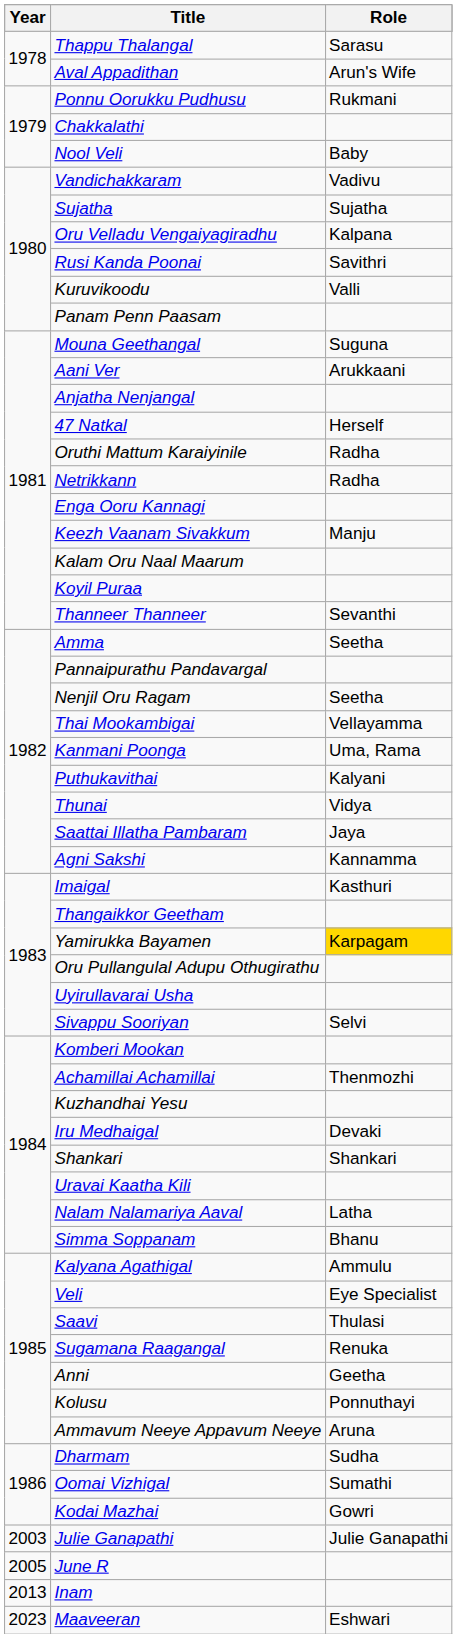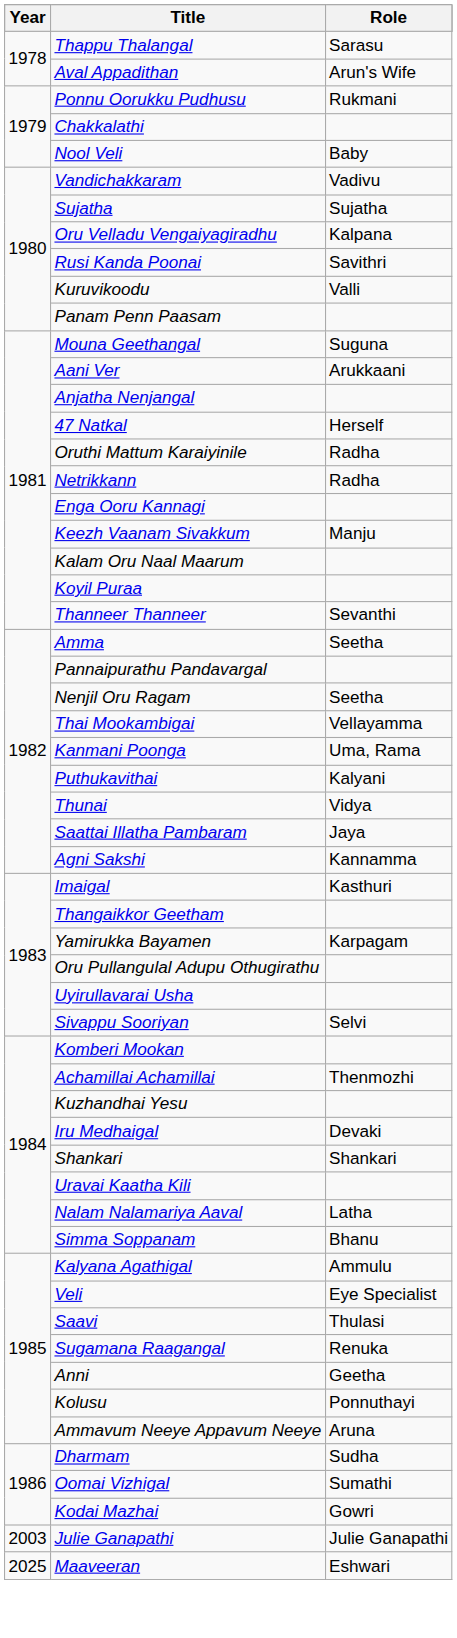 <table class="wikitable sortable">
 <tr style="background:#000;">
 <th>Year</th>
 <th>Title</th>
 <th>Role</th>
 </tr>
 <tr>
 <td rowspan="2">1978</td>
 <td><em><a href='#'>Thappu Thalangal</a></em></td>
 <td>Sarasu</td>
 </tr>
 <tr>
 <td><em><a href='#'>Aval Appadithan</a></em></td>
 <td>Arun's Wife</td>
 </tr>
 <tr>
 <td rowspan="3">1979</td>
 <td><em><a href='#'>Ponnu Oorukku Pudhusu</a></em></td>
 <td>Rukmani</td>
 </tr>
 <tr>
 <td><em><a href='#'>Chakkalathi</a></em></td>
 <td></td>
 </tr>
 <tr>
 <td><em><a href='#'>Nool Veli</a></em></td>
 <td>Baby</td>
 </tr>
 <tr>
 <td rowspan="6">1980</td>
 <td><em><a href='#'>Vandichakkaram</a></em></td>
 <td>Vadivu</td>
 </tr>
 <tr>
 <td><em><a href='#'>Sujatha</a></em></td>
 <td>Sujatha</td>
 </tr>
 <tr>
 <td><em><a href='#'>Oru Velladu Vengaiyagiradhu</a></em></td>
 <td>Kalpana</td>
 </tr>
 <tr>
 <td><em><a href='#'>Rusi Kanda Poonai</a></em></td>
 <td>Savithri</td>
 </tr>
 <tr>
 <td><em>Kuruvikoodu</em></td>
 <td>Valli</td>
 </tr>
 <tr>
 <td><em>Panam Penn Paasam</em></td>
 <td></td>
 </tr>
 <tr>
 <td rowspan="11">1981</td>
 <td><em><a href='#'>Mouna Geethangal</a></em></td>
 <td>Suguna</td>
 </tr>
 <tr>
 <td><em><a href='#'>Aani Ver</a></em></td>
 <td>Arukkaani</td>
 </tr>
 <tr>
 <td><em><a href='#'>Anjatha Nenjangal</a></em></td>
 <td></td>
 </tr>
 <tr>
 <td><em><a href='#'>47 Natkal</a></em></td>
 <td>Herself</td>
 </tr>
 <tr>
 <td><em>Oruthi Mattum Karaiyinile</em></td>
 <td>Radha</td>
 </tr>
 <tr>
 <td><em><a href='#'>Netrikkann</a></em></td>
 <td>Radha</td>
 </tr>
 <tr>
 <td><em><a href='#'>Enga Ooru Kannagi</a></em></td>
 <td></td>
 </tr>
 <tr>
 <td><em><a href='#'>Keezh Vaanam Sivakkum</a></em></td>
 <td>Manju</td>
 </tr>
 <tr>
 <td><em>Kalam Oru Naal Maarum</em></td>
 <td></td>
 </tr>
 <tr>
 <td><em><a href='#'>Koyil Puraa</a></em></td>
 <td></td>
 </tr>
 <tr>
 <td><em><a href='#'>Thanneer Thanneer</a></em></td>
 <td>Sevanthi</td>
 </tr>
 <tr>
 <td rowspan="9">1982</td>
 <td><em><a href='#'>Amma</a></em></td>
 <td>Seetha</td>
 </tr>
 <tr>
 <td><em>Pannaipurathu Pandavargal</em></td>
 <td></td>
 </tr>
 <tr>
 <td><em>Nenjil Oru Ragam</em></td>
 <td>Seetha</td>
 </tr>
 <tr>
 <td><em><a href='#'>Thai Mookambigai</a></em></td>
 <td>Vellayamma</td>
 </tr>
 <tr>
 <td><em><a href='#'>Kanmani Poonga</a></em></td>
 <td>Uma, Rama</td>
 </tr>
 <tr>
 <td><em><a href='#'>Puthukavithai</a></em></td>
 <td>Kalyani</td>
 </tr>
 <tr>
 <td><em><a href='#'>Thunai</a></em></td>
 <td>Vidya</td>
 </tr>
 <tr>
 <td><em><a href='#'>Saattai Illatha Pambaram</a></em></td>
 <td>Jaya</td>
 </tr>
 <tr>
 <td><em><a href='#'>Agni Sakshi</a></em></td>
 <td>Kannamma</td>
 </tr>
 <tr>
 <td rowspan="6">1983</td>
 <td><em><a href='#'>Imaigal</a></em></td>
 <td>Kasthuri</td>
 </tr>
 <tr>
 <td><em><a href='#'>Thangaikkor Geetham</a></em></td>
 <td></td>
 </tr>
 <tr>
 <td><em>Yamirukka Bayamen</em></td>
-<td style="background: gold;">Karpagam</td>
+<td>Karpagam</td>
 </tr>
 <tr>
 <td><em>Oru Pullangulal Adupu Othugirathu</em></td>
 <td></td>
 </tr>
 <tr>
 <td><em><a href='#'>Uyirullavarai Usha</a></em></td>
 <td></td>
 </tr>
 <tr>
 <td><em><a href='#'>Sivappu Sooriyan</a></em></td>
 <td>Selvi</td>
 </tr>
 <tr>
 <td rowspan="8">1984</td>
 <td><em><a href='#'>Komberi Mookan</a></em></td>
 <td></td>
 </tr>
 <tr>
 <td><em><a href='#'>Achamillai Achamillai</a></em></td>
 <td>Thenmozhi</td>
 </tr>
 <tr>
 <td><em>Kuzhandhai Yesu</em></td>
 <td></td>
 </tr>
 <tr>
 <td><em><a href='#'>Iru Medhaigal</a></em></td>
 <td>Devaki</td>
 </tr>
 <tr>
 <td><em>Shankari</em></td>
 <td>Shankari</td>
 </tr>
 <tr>
 <td><em><a href='#'>Uravai Kaatha Kili</a></em></td>
 <td></td>
 </tr>
 <tr>
 <td><em><a href='#'>Nalam Nalamariya Aaval</a></em></td>
 <td>Latha</td>
 </tr>
 <tr>
 <td><em><a href='#'>Simma Soppanam</a></em></td>
 <td>Bhanu</td>
 </tr>
 <tr>
 <td rowspan="7">1985</td>
 <td><em><a href='#'>Kalyana Agathigal</a></em></td>
 <td>Ammulu</td>
 </tr>
 <tr>
 <td><em><a href='#'>Veli</a></em></td>
 <td>Eye Specialist</td>
 </tr>
 <tr>
 <td><em><a href='#'>Saavi</a></em></td>
 <td>Thulasi</td>
 </tr>
 <tr>
 <td><em><a href='#'>Sugamana Raagangal</a></em></td>
 <td>Renuka</td>
 </tr>
 <tr>
 <td><em>Anni</em></td>
 <td>Geetha</td>
 </tr>
 <tr>
 <td><em>Kolusu</em></td>
 <td>Ponnuthayi</td>
 </tr>
 <tr>
 <td><em>Ammavum Neeye Appavum Neeye</em></td>
 <td>Aruna</td>
 </tr>
 <tr>
 <td rowspan="3">1986</td>
 <td><em><a href='#'>Dharmam</a></em></td>
 <td>Sudha</td>
 </tr>
 <tr>
 <td><em><a href='#'>Oomai Vizhigal</a></em></td>
 <td>Sumathi</td>
 </tr>
 <tr>
 <td><em><a href='#'>Kodai Mazhai</a></em></td>
 <td>Gowri</td>
 </tr>
 <tr>
 <td>2003</td>
 <td><em><a href='#'>Julie Ganapathi</a></em></td>
 <td>Julie Ganapathi</td>
 </tr>
 <tr>
-<td>2005</td>
-<td><em><a href='#'>June R</a></em></td>
-<td></td>
-</tr>
-<tr>
-<td>2013</td>
-<td><em><a href='#'>Inam</a></em></td>
-<td></td>
-</tr>
-<tr>
-<td>2023</td>
+<td>2025</td>
 <td><em><a href='#'>Maaveeran</a></em></td>
 <td>Eshwari</td>
 </tr>
 </table>
